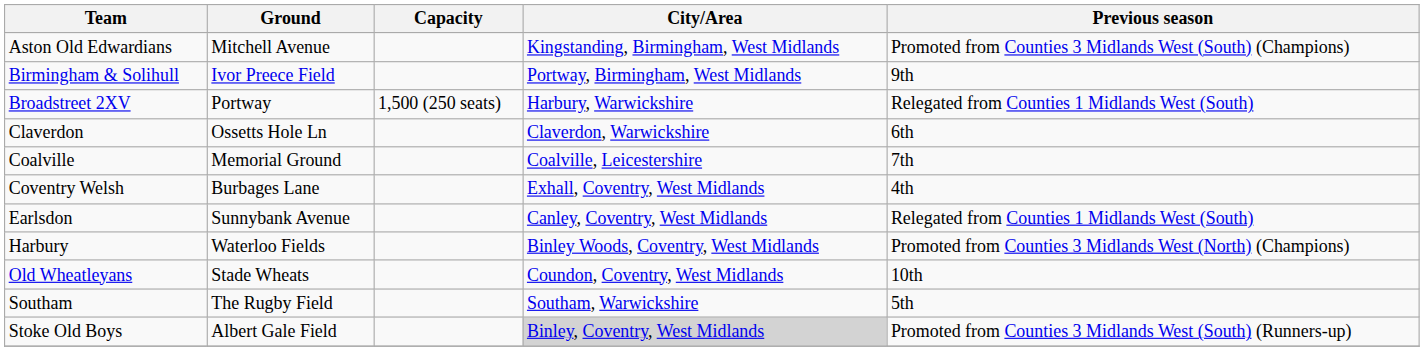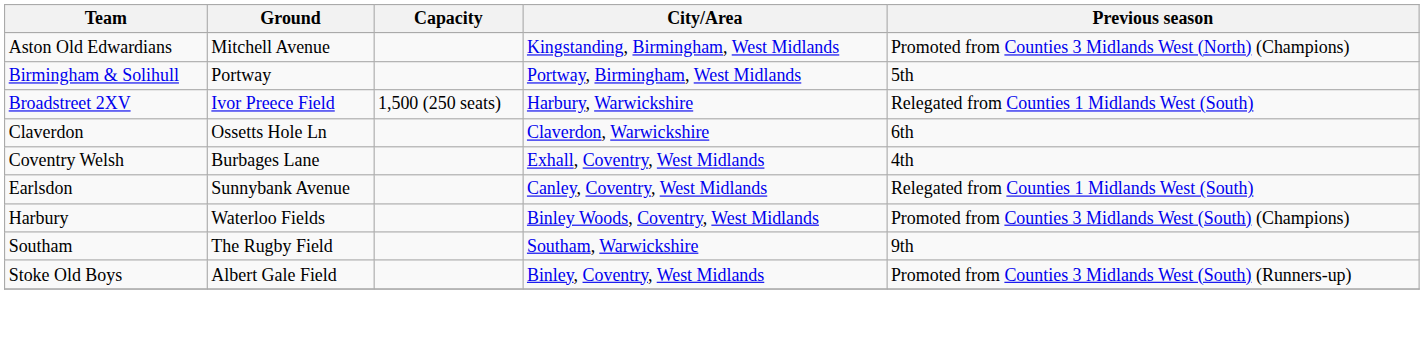 <table class="wikitable sortable" width=100%>
 <tr>
 <th>Team</th>
 <th>Ground</th>
 <th>Capacity</th>
 <th>City/Area</th>
 <th>Previous season</th>
 </tr>
 <tr>
 <td>Aston Old Edwardians</td>
 <td>Mitchell Avenue</td>
 <td></td>
 <td><a href='#'>Kingstanding</a>, <a href='#'>Birmingham</a>, <a href='#'>West Midlands</a></td>
-<td>Promoted from <a href='#'>Counties 3 Midlands West (South)</a> (Champions)</td>
+<td>Promoted from <a href='#'>Counties 3 Midlands West (North)</a> (Champions)</td>
 </tr>
 <tr>
 <td><a href='#'>Birmingham & Solihull</a></td>
-<td><a href='#'>Ivor Preece Field</a></td>
+<td>Portway</td>
 <td></td>
 <td><a href='#'>Portway</a>, <a href='#'>Birmingham</a>, <a href='#'>West Midlands</a></td>
-<td>9th</td>
+<td>5th</td>
 </tr>
 <tr>
 <td><a href='#'>Broadstreet 2XV</a></td>
-<td>Portway</td>
+<td><a href='#'>Ivor Preece Field</a></td>
 <td>1,500 (250 seats)</td>
 <td><a href='#'>Harbury</a>, <a href='#'>Warwickshire</a></td>
 <td>Relegated from <a href='#'>Counties 1 Midlands West (South)</a></td>
 </tr>
 <tr>
 <td>Claverdon</td>
 <td>Ossetts Hole Ln</td>
 <td></td>
 <td><a href='#'>Claverdon</a>, <a href='#'>Warwickshire</a></td>
 <td>6th</td>
-</tr>
-<tr>
-<td>Coalville</td>
-<td>Memorial Ground</td>
-<td></td>
-<td><a href='#'>Coalville</a>, <a href='#'>Leicestershire</a></td>
-<td>7th</td>
 </tr>
 <tr>
 <td>Coventry Welsh</td>
 <td>Burbages Lane</td>
 <td></td>
 <td><a href='#'>Exhall</a>, <a href='#'>Coventry</a>, <a href='#'>West Midlands</a></td>
 <td>4th</td>
 </tr>
 <tr>
 <td>Earlsdon</td>
 <td>Sunnybank Avenue</td>
 <td></td>
 <td><a href='#'>Canley</a>, <a href='#'>Coventry</a>, <a href='#'>West Midlands</a></td>
 <td>Relegated from <a href='#'>Counties 1 Midlands West (South)</a></td>
 </tr>
 <tr>
 <td>Harbury</td>
 <td>Waterloo Fields</td>
 <td></td>
 <td><a href='#'>Binley Woods</a>, <a href='#'>Coventry</a>, <a href='#'>West Midlands</a></td>
-<td>Promoted from <a href='#'>Counties 3 Midlands West (North)</a> (Champions)</td>
-</tr>
-<tr>
-<td><a href='#'>Old Wheatleyans</a></td>
-<td>Stade Wheats</td>
-<td></td>
-<td><a href='#'>Coundon</a>, <a href='#'>Coventry</a>, <a href='#'>West Midlands</a></td>
-<td>10th</td>
+<td>Promoted from <a href='#'>Counties 3 Midlands West (South)</a> (Champions)</td>
 </tr>
 <tr>
 <td>Southam</td>
 <td>The Rugby Field</td>
 <td></td>
 <td><a href='#'>Southam</a>, <a href='#'>Warwickshire</a></td>
-<td>5th</td>
+<td>9th</td>
 </tr>
 <tr>
 <td>Stoke Old Boys</td>
 <td>Albert Gale Field</td>
 <td></td>
-<td style="background: lightgrey;"><a href='#'>Binley</a>, <a href='#'>Coventry</a>, <a href='#'>West Midlands</a></td>
+<td><a href='#'>Binley</a>, <a href='#'>Coventry</a>, <a href='#'>West Midlands</a></td>
 <td>Promoted from <a href='#'>Counties 3 Midlands West (South)</a> (Runners-up)</td>
 </tr>
 <tr>
 </tr>
 </table>
